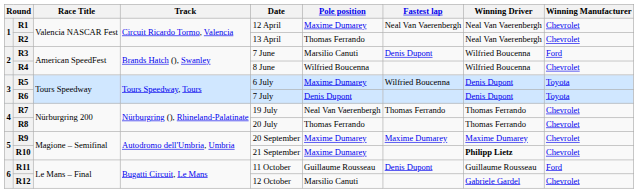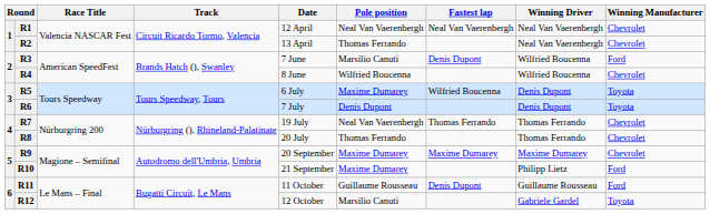 <table class="wikitable" style="font-size:85%;">
 <tr>
 <th colspan=2>Round</th>
 <th>Race Title</th>
 <th>Track</th>
 <th>Date</th>
 <th><a href='#'>Pole position</a></th>
 <th><a href='#'>Fastest lap</a></th>
 <th>Winning Driver</th>
 <th>Winning Manufacturer</th>
 </tr>
 <tr>
 <th rowspan=2>1</th>
 <th>R1</th>
 <td rowspan=2>Valencia NASCAR Fest</td>
 <td rowspan=2> <a href='#'>Circuit Ricardo Tormo</a>, <a href='#'>Valencia</a></td>
 <td>12 April</td>
-<td> <a href='#'>Maxime Dumarey</a></td>
+<td> Neal Van Vaerenbergh</td>
 <td> Neal Van Vaerenbergh</td>
 <td> Neal Van Vaerenbergh</td>
 <td><a href='#'>Chevrolet</a></td>
 </tr>
 <tr>
 <th>R2</th>
 <td>13 April</td>
 <td> Thomas Ferrando</td>
 <td></td>
 <td> Neal Van Vaerenbergh</td>
 <td><a href='#'>Chevrolet</a></td>
 </tr>
 <tr>
 <th rowspan=2>2</th>
 <th>R3</th>
 <td rowspan=2>American SpeedFest</td>
 <td rowspan=2> <a href='#'>Brands Hatch</a> (), <a href='#'>Swanley</a></td>
 <td>7 June</td>
 <td> Marsilio Canuti</td>
 <td> <a href='#'>Denis Dupont</a></td>
 <td> Wilfried Boucenna</td>
 <td><a href='#'>Ford</a></td>
 </tr>
 <tr>
 <th>R4</th>
 <td>8 June</td>
 <td> Wilfried Boucenna</td>
 <td></td>
 <td> Wilfried Boucenna</td>
 <td><a href='#'>Chevrolet</a></td>
 </tr>
 <tr style="background:#D0E7FF;">
 <th rowspan=2>3</th>
 <th>R5</th>
 <td rowspan=2>Tours Speedway</td>
 <td rowspan=2> <a href='#'>Tours Speedway</a>, <a href='#'>Tours</a></td>
 <td>6 July</td>
 <td> <a href='#'>Maxime Dumarey</a></td>
 <td> Wilfried Boucenna</td>
 <td> <a href='#'>Denis Dupont</a></td>
 <td><a href='#'>Toyota</a></td>
 </tr>
 <tr style="background:#D0E7FF;">
 <th>R6</th>
 <td>7 July</td>
 <td> <a href='#'>Denis Dupont</a></td>
 <td></td>
 <td> <a href='#'>Denis Dupont</a></td>
 <td><a href='#'>Toyota</a></td>
 </tr>
 <tr>
 <th rowspan=2>4</th>
 <th>R7</th>
 <td rowspan=2>Nürburgring 200</td>
 <td rowspan=2> <a href='#'>Nürburgring</a> (), <a href='#'>Rhineland-Palatinate</a></td>
 <td>19 July</td>
 <td> Neal Van Vaerenbergh</td>
 <td> Thomas Ferrando</td>
 <td> Thomas Ferrando</td>
 <td><a href='#'>Chevrolet</a></td>
 </tr>
 <tr>
 <th>R8</th>
 <td>20 July</td>
 <td> Thomas Ferrando</td>
 <td></td>
 <td> Thomas Ferrando</td>
 <td><a href='#'>Chevrolet</a></td>
 </tr>
 <tr>
 <th rowspan=2>5</th>
 <th>R9</th>
 <td rowspan=2>Magione – Semifinal</td>
 <td rowspan=2> <a href='#'>Autodromo dell'Umbria</a>, <a href='#'>Umbria</a></td>
 <td>20 September</td>
 <td> <a href='#'>Maxime Dumarey</a></td>
 <td> <a href='#'>Maxime Dumarey</a></td>
 <td> <a href='#'>Maxime Dumarey</a></td>
 <td><a href='#'>Chevrolet</a></td>
 </tr>
 <tr>
 <th>R10</th>
 <td>21 September</td>
 <td> <a href='#'>Maxime Dumarey</a></td>
 <td></td>
-<td><strong> Philipp Lietz</strong></td>
-<td><a href='#'>Chevrolet</a></td>
+<td> Philipp Lietz</td>
+<td><a href='#'>Ford</a></td>
 </tr>
 <tr>
 <th rowspan=2>6</th>
 <th>R11</th>
 <td rowspan=2>Le Mans – Final</td>
 <td rowspan=2> <a href='#'>Bugatti Circuit</a>, <a href='#'>Le Mans</a></td>
 <td>11 October</td>
 <td> Guillaume Rousseau</td>
 <td> <a href='#'>Denis Dupont</a></td>
 <td> Guillaume Rousseau</td>
 <td><a href='#'>Ford</a></td>
 </tr>
 <tr>
 <th>R12</th>
 <td>12 October</td>
 <td> Marsilio Canuti</td>
 <td></td>
 <td> <a href='#'>Gabriele Gardel</a></td>
-<td><a href='#'>Chevrolet</a></td>
+<td><a href='#'>Toyota</a></td>
 </tr>
 </table>
